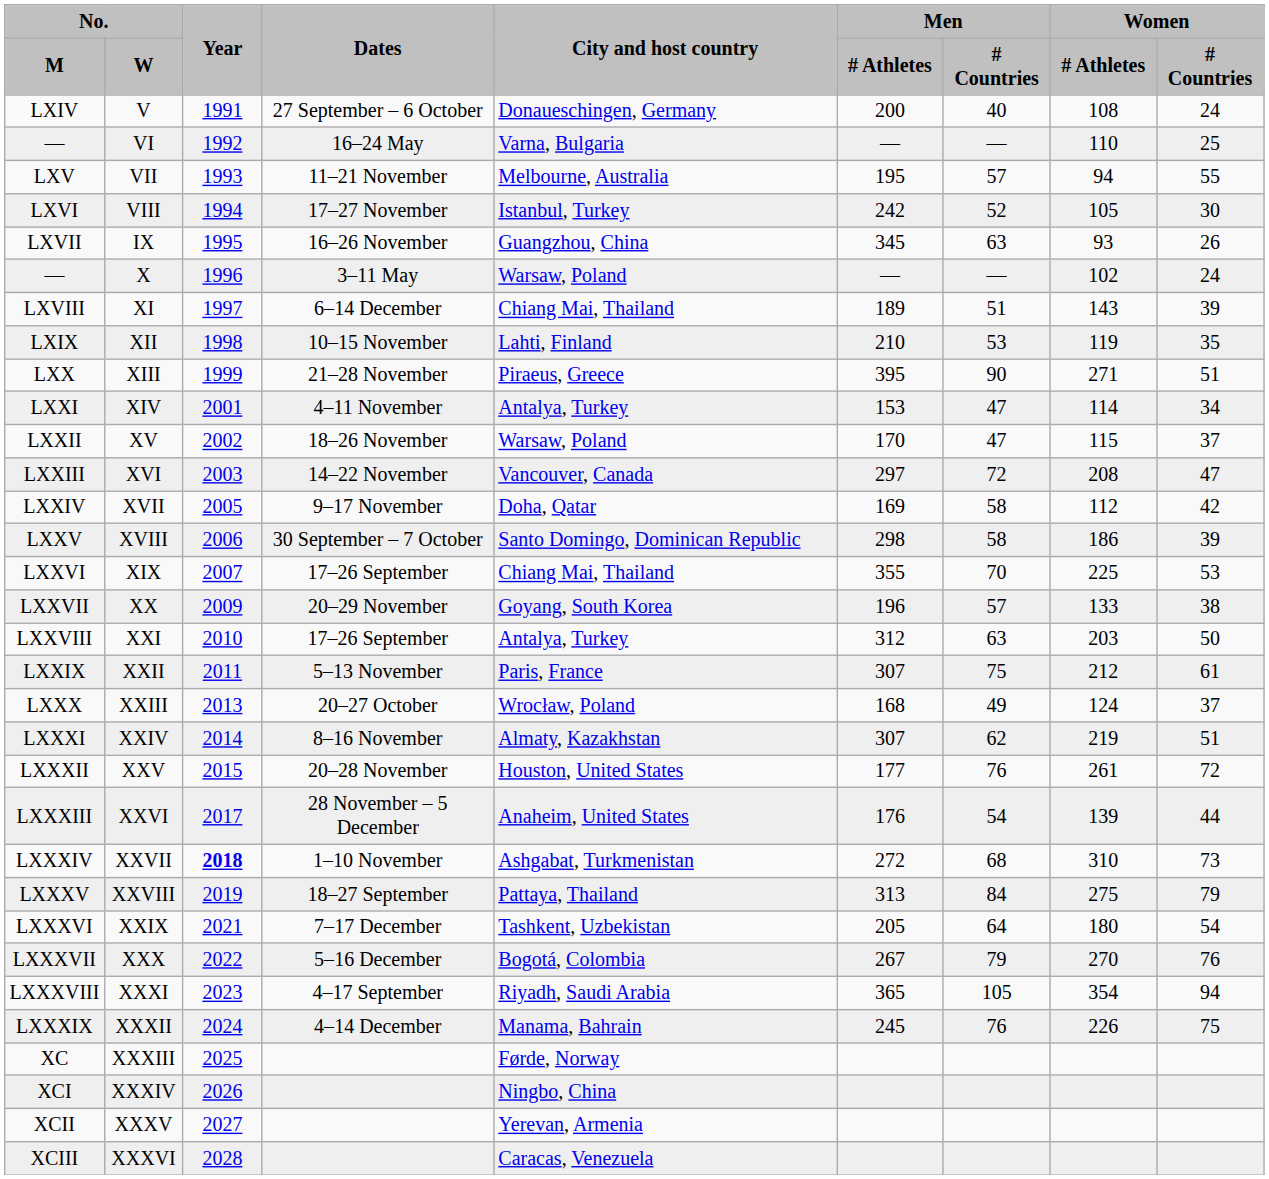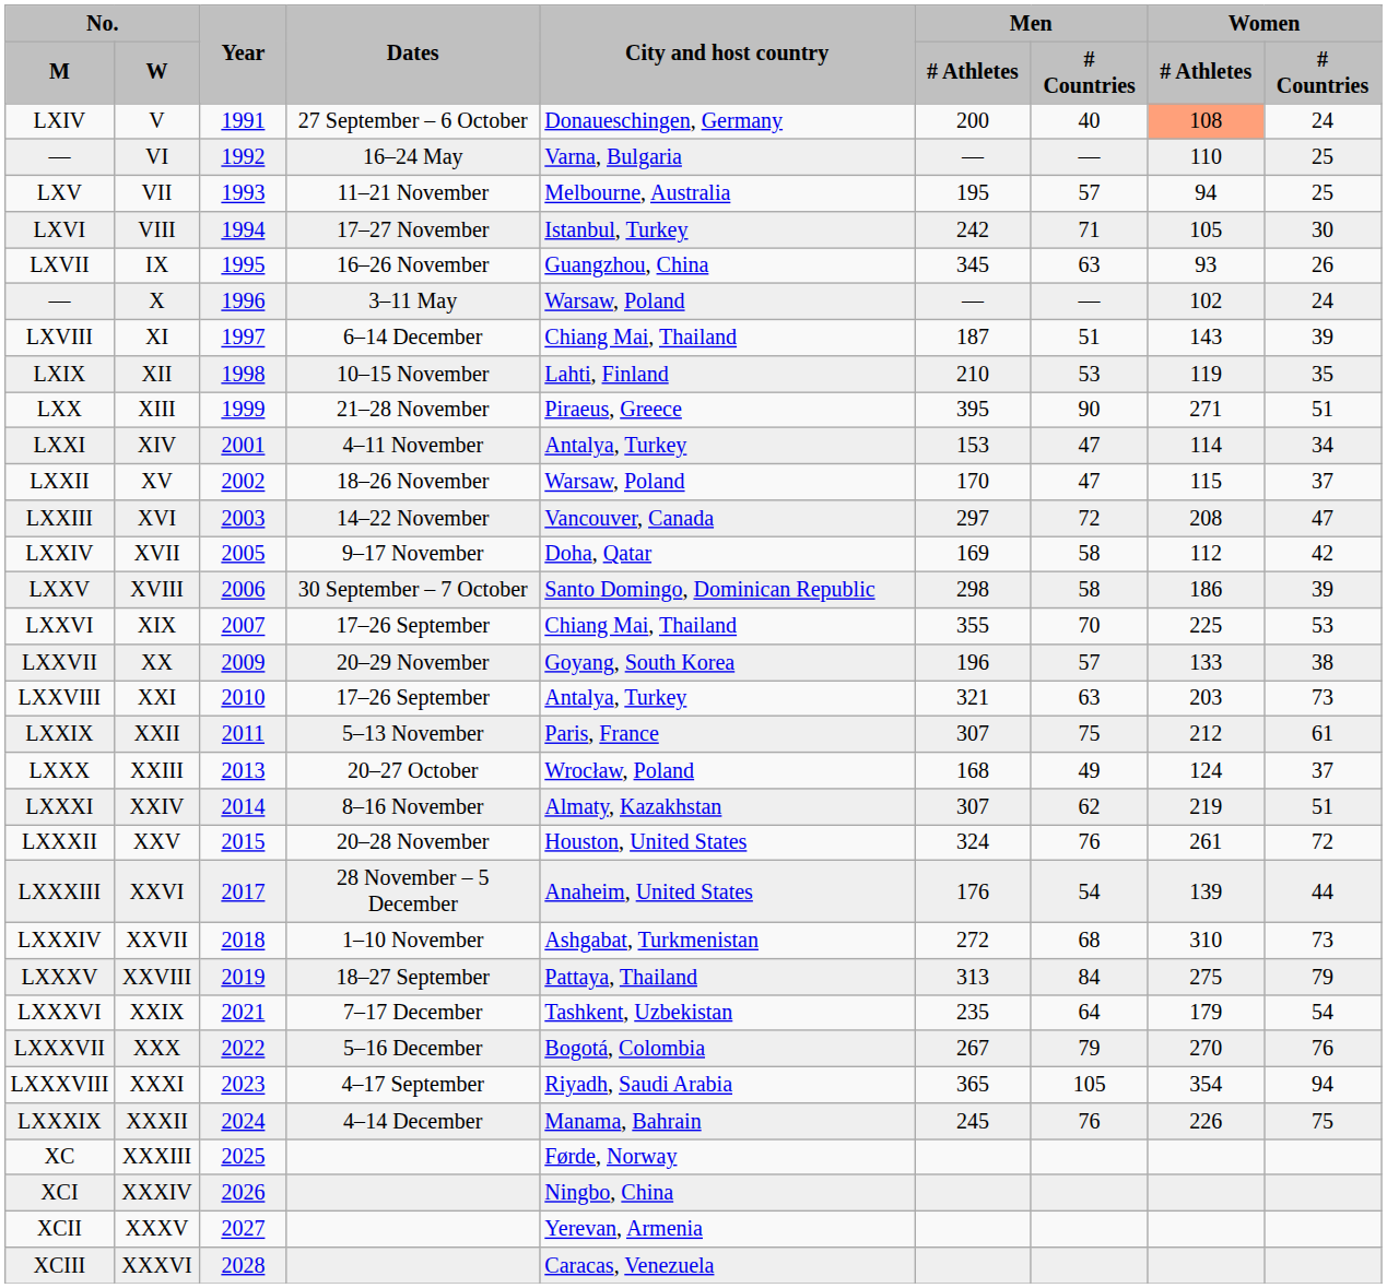 <table class="wikitable" style="text-align:center; font-size:90%">
 <tr>
 <th colspan=2 style="background-color:#C0C0C0">No.</th>
 <th rowspan=2 style="width: 50px; background-color:#C0C0C0">Year</th>
 <th rowspan=2 style="width: 160px; background-color:#C0C0C0">Dates</th>
 <th rowspan=2 style="width: 240px; background-color:#C0C0C0">City and host country</th>
 <th colspan=2 style="background-color:#C0C0C0">Men</th>
 <th colspan=2 style="background-color:#C0C0C0">Women</th>
 </tr>
 <tr>
 <th style="width: 50px; background-color:#C0C0C0">M</th>
 <th style="width: 50px; background-color:#C0C0C0">W</th>
 <th style="width: 70px; background-color:#C0C0C0"># Athletes</th>
 <th style="width: 70px; background-color:#C0C0C0"># Countries</th>
 <th style="width: 70px; background-color:#C0C0C0"># Athletes</th>
 <th style="width: 70px; background-color:#C0C0C0"># Countries</th>
 </tr>
 <tr>
 <td>LXIV</td>
 <td>V</td>
 <td><a href='#'>1991</a></td>
 <td>27 September – 6 October</td>
 <td align="left"> <a href='#'>Donaueschingen</a>, <a href='#'>Germany</a></td>
 <td>200</td>
 <td>40</td>
-<td>108</td>
+<td style="background: lightsalmon;">108</td>
 <td>24</td>
 </tr>
 <tr bgcolor="efefef">
 <td>—</td>
 <td>VI</td>
 <td><a href='#'>1992</a></td>
 <td>16–24 May</td>
 <td align="left"> <a href='#'>Varna</a>, <a href='#'>Bulgaria</a></td>
 <td>—</td>
 <td>—</td>
 <td>110</td>
 <td>25</td>
 </tr>
 <tr>
 <td>LXV</td>
 <td>VII</td>
 <td><a href='#'>1993</a></td>
 <td>11–21 November</td>
 <td align="left"> <a href='#'>Melbourne</a>, <a href='#'>Australia</a></td>
 <td>195</td>
 <td>57</td>
 <td>94</td>
-<td>55</td>
+<td>25</td>
 </tr>
 <tr bgcolor="efefef">
 <td>LXVI</td>
 <td>VIII</td>
 <td><a href='#'>1994</a></td>
 <td>17–27 November</td>
 <td align="left"> <a href='#'>Istanbul</a>, <a href='#'>Turkey</a></td>
 <td>242</td>
-<td>52</td>
+<td>71</td>
 <td>105</td>
 <td>30</td>
 </tr>
 <tr>
 <td>LXVII</td>
 <td>IX</td>
 <td><a href='#'>1995</a></td>
 <td>16–26 November</td>
 <td align="left"> <a href='#'>Guangzhou</a>, <a href='#'>China</a></td>
 <td>345</td>
 <td>63</td>
 <td>93</td>
 <td>26</td>
 </tr>
 <tr bgcolor="efefef">
 <td>—</td>
 <td>X</td>
 <td><a href='#'>1996</a></td>
 <td>3–11 May</td>
 <td align="left"> <a href='#'>Warsaw</a>, <a href='#'>Poland</a></td>
 <td>—</td>
 <td>—</td>
 <td>102</td>
 <td>24</td>
 </tr>
 <tr>
 <td>LXVIII</td>
 <td>XI</td>
 <td><a href='#'>1997</a></td>
 <td>6–14 December</td>
 <td align="left"> <a href='#'>Chiang Mai</a>, <a href='#'>Thailand</a></td>
-<td>189</td>
+<td>187</td>
 <td>51</td>
 <td>143</td>
 <td>39</td>
 </tr>
 <tr bgcolor="efefef">
 <td>LXIX</td>
 <td>XII</td>
 <td><a href='#'>1998</a></td>
 <td>10–15 November</td>
 <td align="left"> <a href='#'>Lahti</a>, <a href='#'>Finland</a></td>
 <td>210</td>
 <td>53</td>
 <td>119</td>
 <td>35</td>
 </tr>
 <tr>
 <td>LXX</td>
 <td>XIII</td>
 <td><a href='#'>1999</a></td>
 <td>21–28 November</td>
 <td align="left"> <a href='#'>Piraeus</a>, <a href='#'>Greece</a></td>
 <td>395</td>
 <td>90</td>
 <td>271</td>
 <td>51</td>
 </tr>
 <tr bgcolor="efefef">
 <td>LXXI</td>
 <td>XIV</td>
 <td><a href='#'>2001</a></td>
 <td>4–11 November</td>
 <td align="left"> <a href='#'>Antalya</a>, <a href='#'>Turkey</a></td>
 <td>153</td>
 <td>47</td>
 <td>114</td>
 <td>34</td>
 </tr>
 <tr>
 <td>LXXII</td>
 <td>XV</td>
 <td><a href='#'>2002</a></td>
 <td>18–26 November</td>
 <td align="left"> <a href='#'>Warsaw</a>, <a href='#'>Poland</a></td>
 <td>170</td>
 <td>47</td>
 <td>115</td>
 <td>37</td>
 </tr>
 <tr bgcolor="efefef">
 <td>LXXIII</td>
 <td>XVI</td>
 <td><a href='#'>2003</a></td>
 <td>14–22 November</td>
 <td align="left"> <a href='#'>Vancouver</a>, <a href='#'>Canada</a></td>
 <td>297</td>
 <td>72</td>
 <td>208</td>
 <td>47</td>
 </tr>
 <tr>
 <td>LXXIV</td>
 <td>XVII</td>
 <td><a href='#'>2005</a></td>
 <td>9–17 November</td>
 <td align="left"> <a href='#'>Doha</a>, <a href='#'>Qatar</a></td>
 <td>169</td>
 <td>58</td>
 <td>112</td>
 <td>42</td>
 </tr>
 <tr bgcolor="efefef">
 <td>LXXV</td>
 <td>XVIII</td>
 <td><a href='#'>2006</a></td>
 <td>30 September – 7 October</td>
 <td align="left"> <a href='#'>Santo Domingo</a>, <a href='#'>Dominican Republic</a></td>
 <td>298</td>
 <td>58</td>
 <td>186</td>
 <td>39</td>
 </tr>
 <tr>
 <td>LXXVI</td>
 <td>XIX</td>
 <td><a href='#'>2007</a></td>
 <td>17–26 September</td>
 <td align="left"> <a href='#'>Chiang Mai</a>, <a href='#'>Thailand</a></td>
 <td>355</td>
 <td>70</td>
 <td>225</td>
 <td>53</td>
 </tr>
 <tr bgcolor="efefef">
 <td>LXXVII</td>
 <td>XX</td>
 <td><a href='#'>2009</a></td>
 <td>20–29 November</td>
 <td align="left"> <a href='#'>Goyang</a>, <a href='#'>South Korea</a></td>
 <td>196</td>
 <td>57</td>
 <td>133</td>
 <td>38</td>
 </tr>
 <tr>
 <td>LXXVIII</td>
 <td>XXI</td>
 <td><a href='#'>2010</a></td>
 <td>17–26 September</td>
 <td align="left"> <a href='#'>Antalya</a>, <a href='#'>Turkey</a></td>
-<td>312</td>
+<td>321</td>
 <td>63</td>
 <td>203</td>
-<td>50</td>
+<td>73</td>
 </tr>
 <tr bgcolor="efefef">
 <td>LXXIX</td>
 <td>XXII</td>
 <td><a href='#'>2011</a></td>
 <td>5–13 November</td>
 <td align="left"> <a href='#'>Paris</a>, <a href='#'>France</a></td>
 <td>307</td>
 <td>75</td>
 <td>212</td>
 <td>61</td>
 </tr>
 <tr>
 <td>LXXX</td>
 <td>XXIII</td>
 <td><a href='#'>2013</a></td>
 <td>20–27 October</td>
 <td align="left"> <a href='#'>Wrocław</a>, <a href='#'>Poland</a></td>
 <td>168</td>
 <td>49</td>
 <td>124</td>
 <td>37</td>
 </tr>
 <tr bgcolor="efefef">
 <td>LXXXI</td>
 <td>XXIV</td>
 <td><a href='#'>2014</a></td>
 <td>8–16 November</td>
 <td align="left"> <a href='#'>Almaty</a>, <a href='#'>Kazakhstan</a></td>
 <td>307</td>
 <td>62</td>
 <td>219</td>
 <td>51</td>
 </tr>
 <tr>
 <td>LXXXII</td>
 <td>XXV</td>
 <td><a href='#'>2015</a></td>
 <td>20–28 November</td>
 <td align="left"> <a href='#'>Houston</a>, <a href='#'>United States</a></td>
-<td>177</td>
+<td>324</td>
 <td>76</td>
 <td>261</td>
 <td>72</td>
 </tr>
 <tr bgcolor="efefef">
 <td>LXXXIII</td>
 <td>XXVI</td>
 <td><a href='#'>2017</a></td>
 <td>28 November – 5 December</td>
 <td align="left"> <a href='#'>Anaheim</a>, <a href='#'>United States</a></td>
 <td>176</td>
 <td>54</td>
 <td>139</td>
 <td>44</td>
 </tr>
 <tr>
 <td>LXXXIV</td>
 <td>XXVII</td>
-<td><strong><a href='#'>2018</a></strong></td>
+<td><a href='#'>2018</a></td>
 <td>1–10 November</td>
 <td align="left"> <a href='#'>Ashgabat</a>, <a href='#'>Turkmenistan</a></td>
 <td>272</td>
 <td>68</td>
 <td>310</td>
 <td>73</td>
 </tr>
 <tr bgcolor="efefef">
 <td>LXXXV</td>
 <td>XXVIII</td>
 <td><a href='#'>2019</a></td>
 <td>18–27 September</td>
 <td align="left"> <a href='#'>Pattaya</a>, <a href='#'>Thailand</a></td>
 <td>313</td>
 <td>84</td>
 <td>275</td>
 <td>79</td>
 </tr>
 <tr>
 <td>LXXXVI</td>
 <td>XXIX</td>
 <td><a href='#'>2021</a></td>
 <td>7–17 December</td>
 <td align="left"> <a href='#'>Tashkent</a>, <a href='#'>Uzbekistan</a></td>
-<td>205</td>
+<td>235</td>
 <td>64</td>
-<td>180</td>
+<td>179</td>
 <td>54</td>
 </tr>
 <tr bgcolor="efefef">
 <td>LXXXVII</td>
 <td>XXX</td>
 <td><a href='#'>2022</a></td>
 <td>5–16 December</td>
 <td align="left"> <a href='#'>Bogotá</a>, <a href='#'>Colombia</a></td>
 <td>267</td>
 <td>79</td>
 <td>270</td>
 <td>76</td>
 </tr>
 <tr>
 <td>LXXXVIII</td>
 <td>XXXI</td>
 <td><a href='#'>2023</a></td>
 <td>4–17 September</td>
 <td align="left"> <a href='#'>Riyadh</a>, <a href='#'>Saudi Arabia</a></td>
 <td>365</td>
 <td>105</td>
 <td>354</td>
 <td>94</td>
 </tr>
 <tr bgcolor="efefef">
 <td>LXXXIX</td>
 <td>XXXII</td>
 <td><a href='#'>2024</a></td>
 <td>4–14 December</td>
 <td align="left"> <a href='#'>Manama</a>, <a href='#'>Bahrain</a></td>
 <td>245</td>
 <td>76</td>
 <td>226</td>
 <td>75</td>
 </tr>
 <tr>
 <td>XC</td>
 <td>XXXIII</td>
 <td><a href='#'>2025</a></td>
 <td></td>
 <td align="left"> <a href='#'>Førde</a>, <a href='#'>Norway</a></td>
 <td></td>
 <td></td>
 <td></td>
 <td></td>
 </tr>
 <tr bgcolor="efefef">
 <td>XCI</td>
 <td>XXXIV</td>
 <td><a href='#'>2026</a></td>
 <td></td>
 <td align="left"> <a href='#'>Ningbo</a>, <a href='#'>China</a></td>
 <td></td>
 <td></td>
 <td></td>
 <td></td>
 </tr>
 <tr>
 <td>XCII</td>
 <td>XXXV</td>
 <td><a href='#'>2027</a></td>
 <td></td>
 <td align="left"> <a href='#'>Yerevan</a>, <a href='#'>Armenia</a></td>
 <td></td>
 <td></td>
 <td></td>
 <td></td>
 </tr>
 <tr bgcolor="efefef">
 <td>XCIII</td>
 <td>XXXVI</td>
 <td><a href='#'>2028</a></td>
 <td></td>
 <td align="left"> <a href='#'>Caracas</a>, <a href='#'>Venezuela</a></td>
 <td></td>
 <td></td>
 <td></td>
 <td></td>
 </tr>
 </table>
